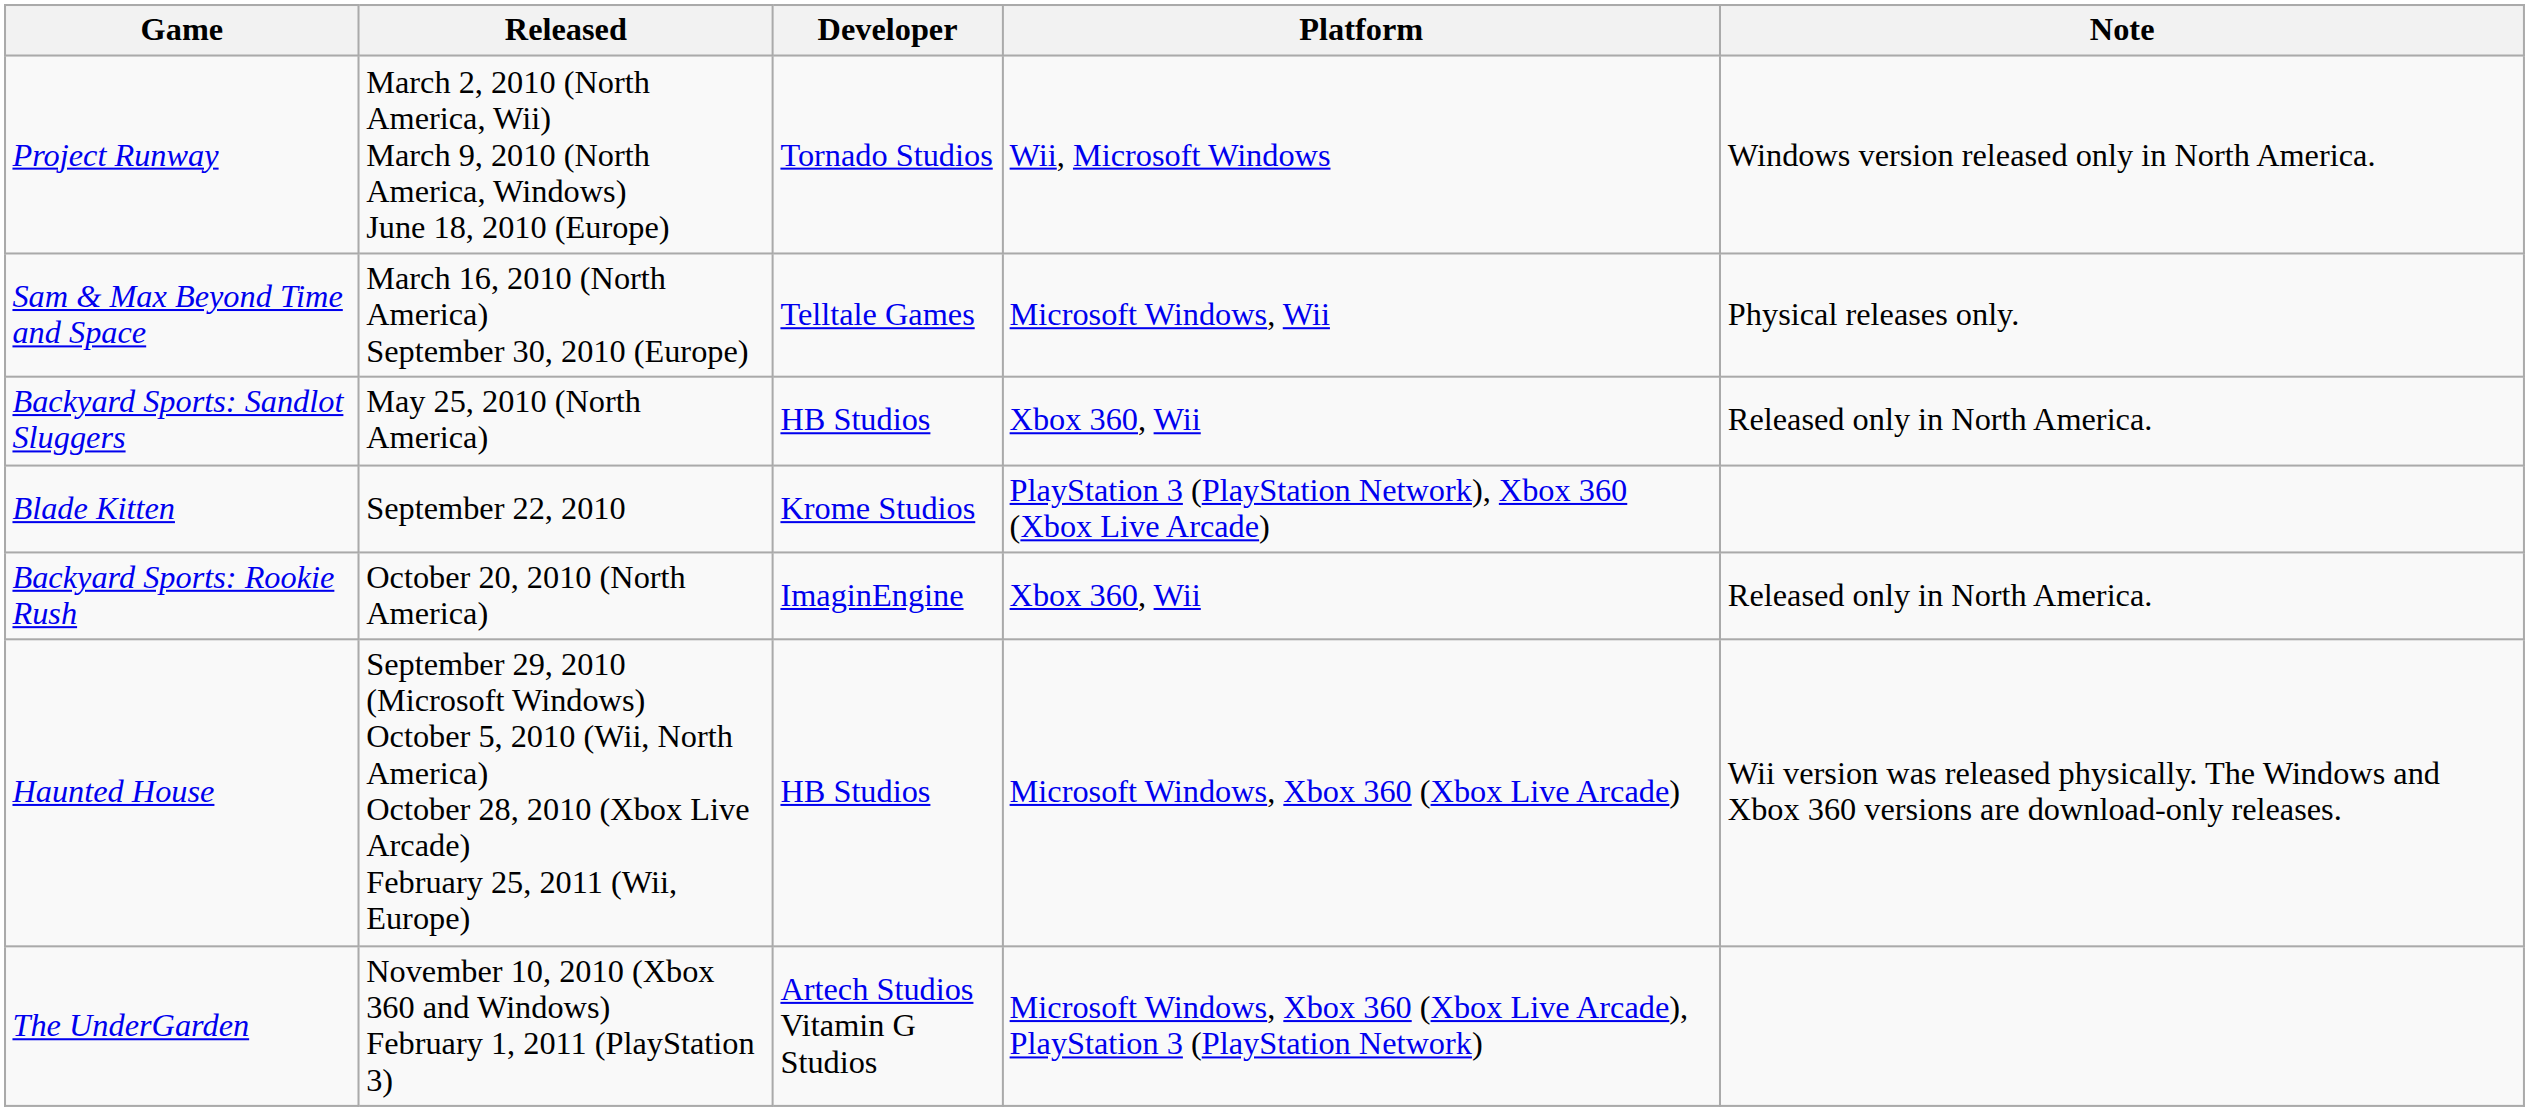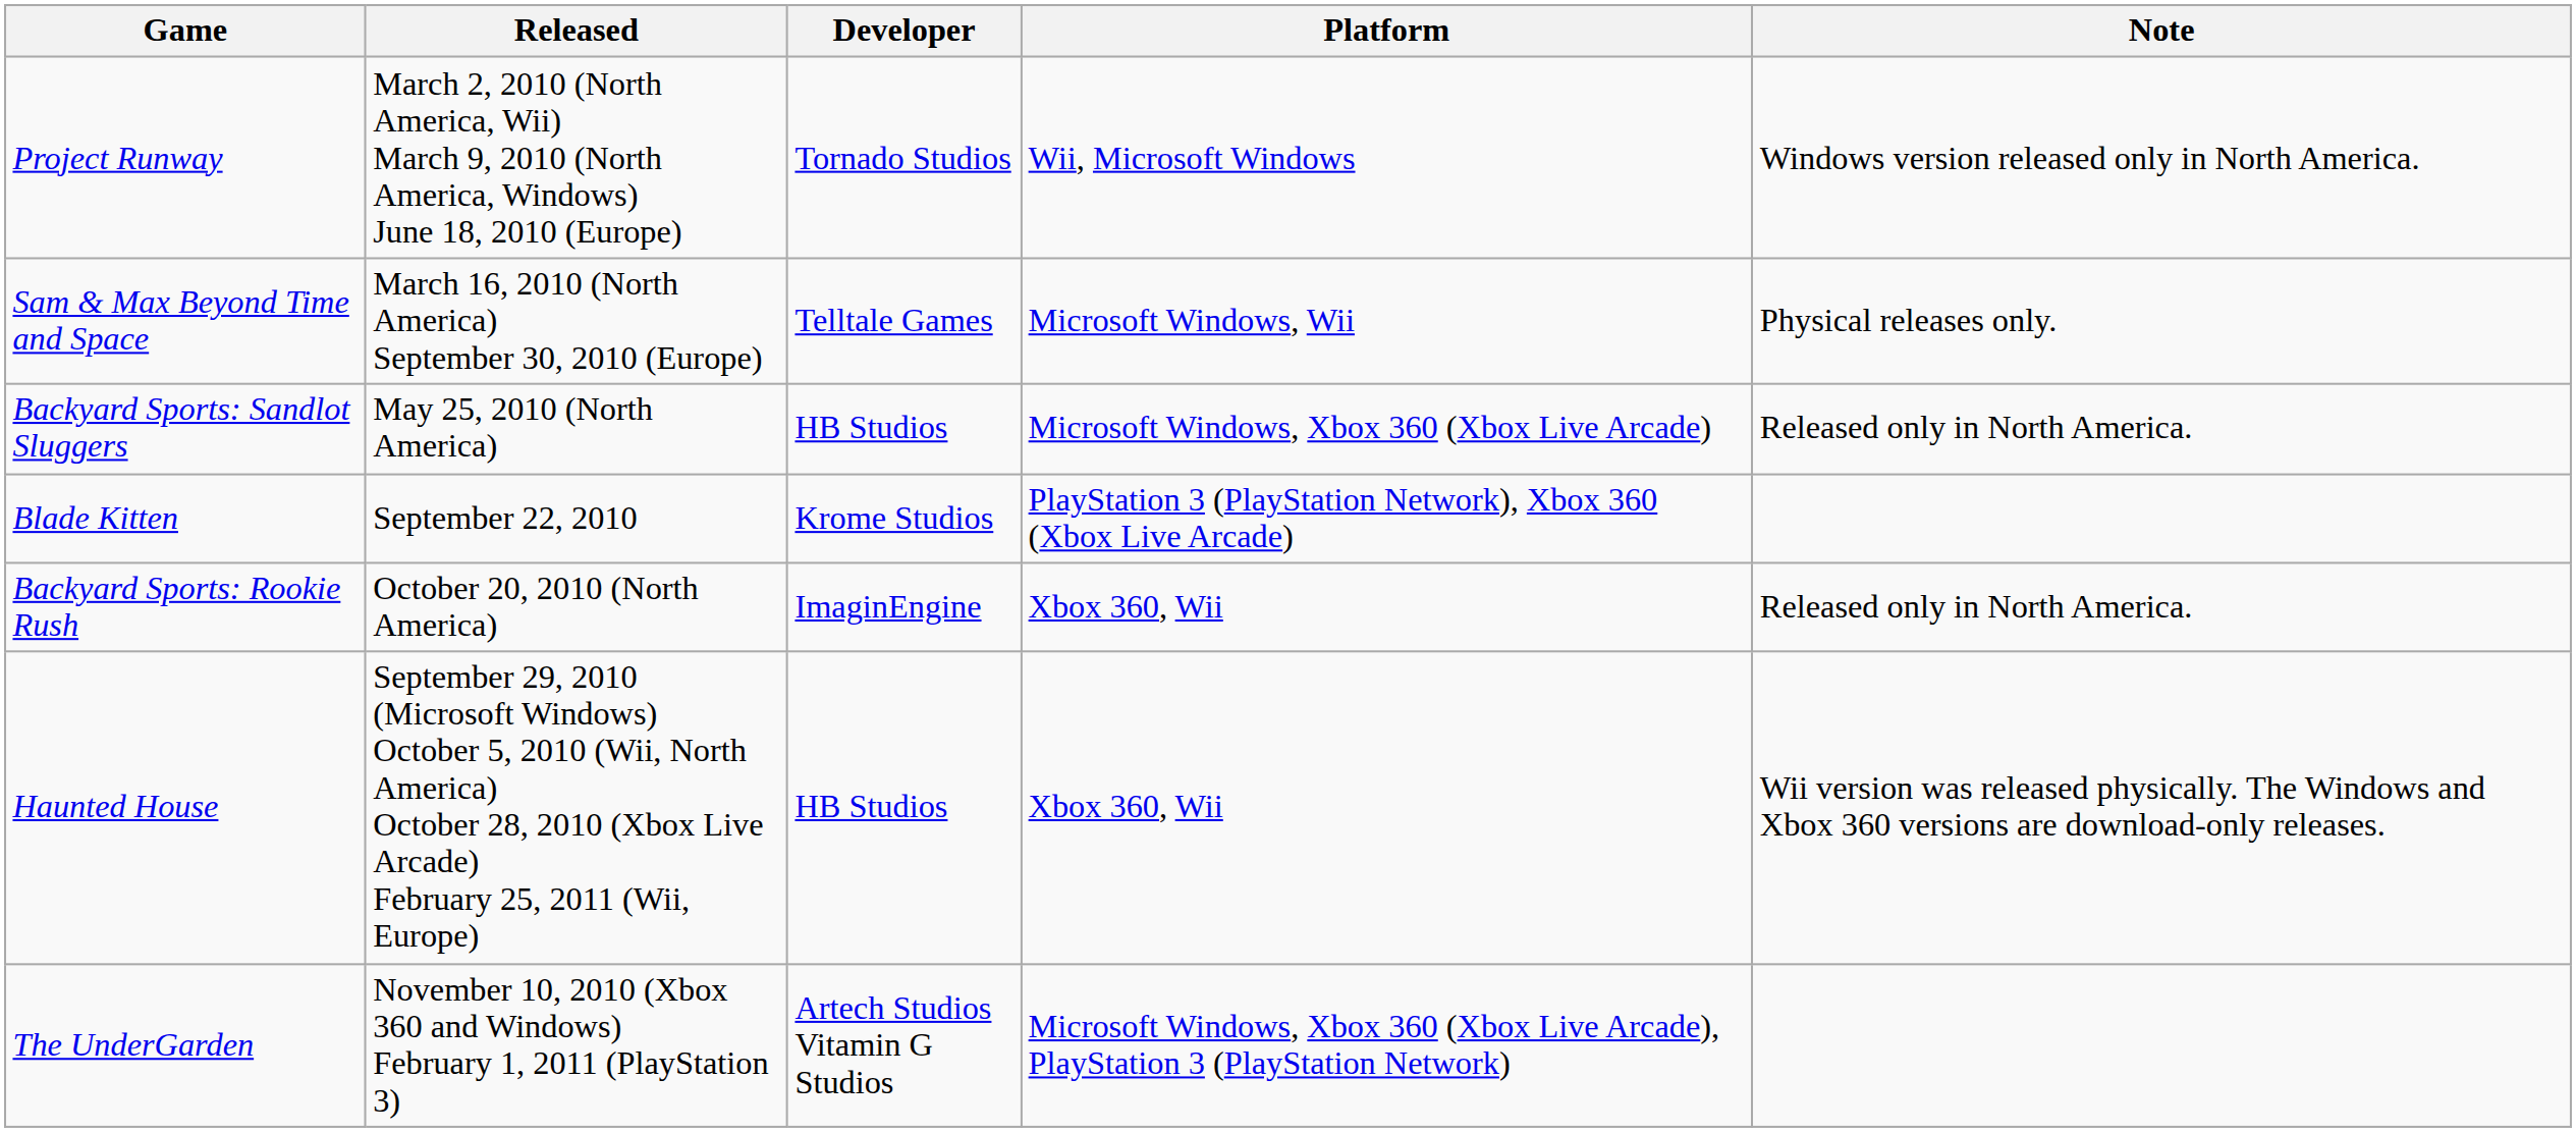 <table class="wikitable sortable">
 <tr>
 <th>Game</th>
 <th>Released</th>
 <th>Developer</th>
 <th>Platform</th>
 <th>Note</th>
 </tr>
 <tr>
 <td><em><a href='#'>Project Runway</a></em></td>
 <td>March 2, 2010 (North America, Wii)<br>March 9, 2010 (North America, Windows)<br>June 18, 2010 (Europe)</td>
 <td><a href='#'>Tornado Studios</a></td>
 <td><a href='#'>Wii</a>, <a href='#'>Microsoft Windows</a></td>
 <td>Windows version released only in North America.</td>
 </tr>
 <tr>
 <td><em><a href='#'>Sam & Max Beyond Time and Space</a></em></td>
 <td>March 16, 2010 (North America)<br>September 30, 2010 (Europe)</td>
 <td><a href='#'>Telltale Games</a></td>
 <td><a href='#'>Microsoft Windows</a>, <a href='#'>Wii</a></td>
 <td>Physical releases only.</td>
 </tr>
 <tr>
 <td><em><a href='#'>Backyard Sports: Sandlot Sluggers</a></em></td>
 <td>May 25, 2010 (North America)</td>
 <td><a href='#'>HB Studios</a></td>
-<td><a href='#'>Xbox 360</a>, <a href='#'>Wii</a></td>
+<td><a href='#'>Microsoft Windows</a>, <a href='#'>Xbox 360</a> (<a href='#'>Xbox Live Arcade</a>)</td>
 <td>Released only in North America.</td>
 </tr>
 <tr>
 <td><em><a href='#'>Blade Kitten</a></em></td>
 <td>September 22, 2010</td>
 <td><a href='#'>Krome Studios</a></td>
 <td><a href='#'>PlayStation 3</a> (<a href='#'>PlayStation Network</a>), <a href='#'>Xbox 360</a> (<a href='#'>Xbox Live Arcade</a>)</td>
 <td></td>
 </tr>
 <tr>
 <td><em><a href='#'>Backyard Sports: Rookie Rush</a></em></td>
 <td>October 20, 2010 (North America)</td>
 <td><a href='#'>ImaginEngine</a></td>
 <td><a href='#'>Xbox 360</a>, <a href='#'>Wii</a></td>
 <td>Released only in North America.</td>
 </tr>
 <tr>
 <td><em><a href='#'>Haunted House</a></em></td>
 <td>September 29, 2010 (Microsoft Windows)<br>October 5, 2010 (Wii, North America)<br>October 28, 2010 (Xbox Live Arcade)<br>February 25, 2011 (Wii, Europe)</td>
 <td><a href='#'>HB Studios</a></td>
-<td><a href='#'>Microsoft Windows</a>, <a href='#'>Xbox 360</a> (<a href='#'>Xbox Live Arcade</a>)</td>
+<td><a href='#'>Xbox 360</a>, <a href='#'>Wii</a></td>
 <td>Wii version was released physically. The Windows and Xbox 360 versions are download-only releases.</td>
 </tr>
 <tr>
 <td><em><a href='#'>The UnderGarden</a></em></td>
 <td>November 10, 2010 (Xbox 360 and Windows)<br>February 1, 2011 (PlayStation 3)</td>
 <td><a href='#'>Artech Studios</a><br>Vitamin G Studios</td>
 <td><a href='#'>Microsoft Windows</a>, <a href='#'>Xbox 360</a> (<a href='#'>Xbox Live Arcade</a>), <a href='#'>PlayStation 3</a> (<a href='#'>PlayStation Network</a>)</td>
 <td></td>
 </tr>
 </table>
